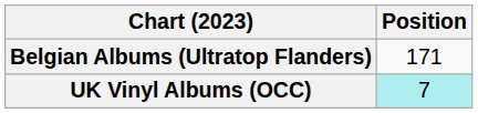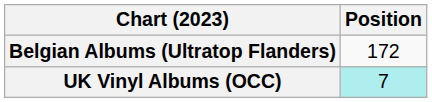 <table class="wikitable sortable plainrowheaders" style="text-align:center">
 <tr>
 <th scope="col">Chart (2023)</th>
 <th scope="col">Position</th>
 </tr>
 <tr>
 <th scope="row">Belgian Albums (Ultratop Flanders)</th>
-<td>171</td>
+<td>172</td>
 </tr>
 <tr>
 <th scope="row">UK Vinyl Albums (OCC)</th>
 <td style="background: paleturquoise;">7</td>
 </tr>
 </table>
